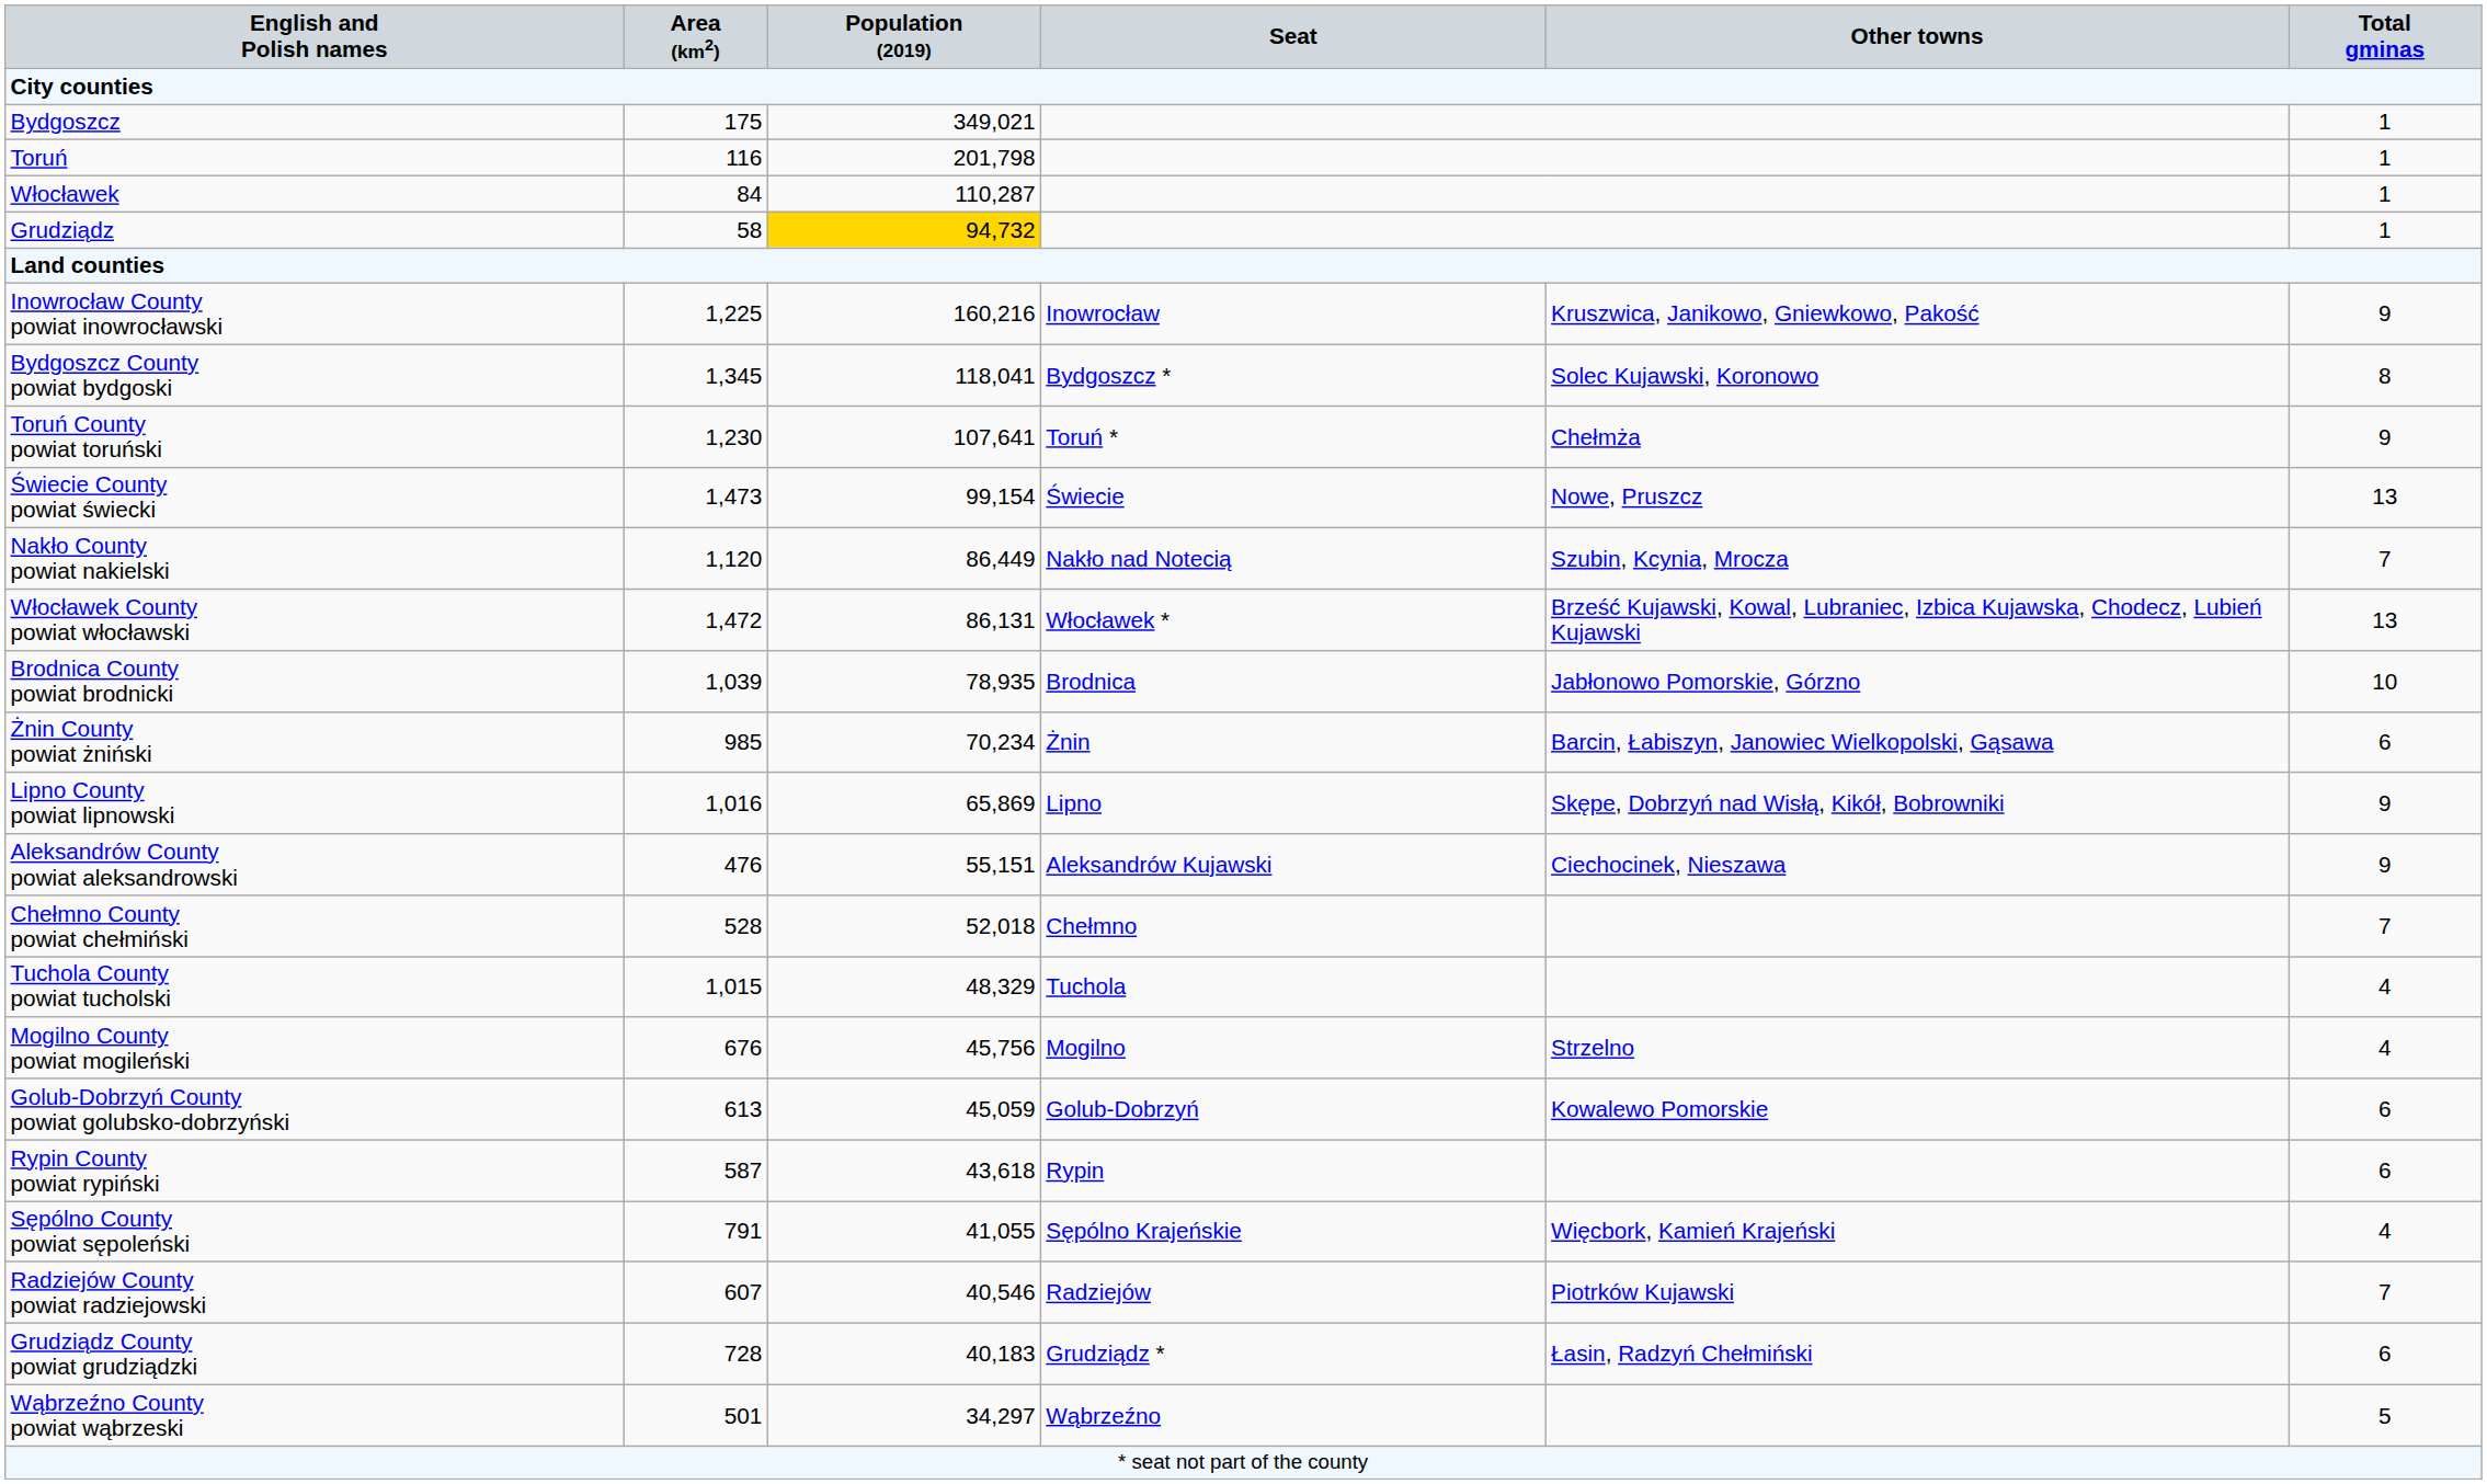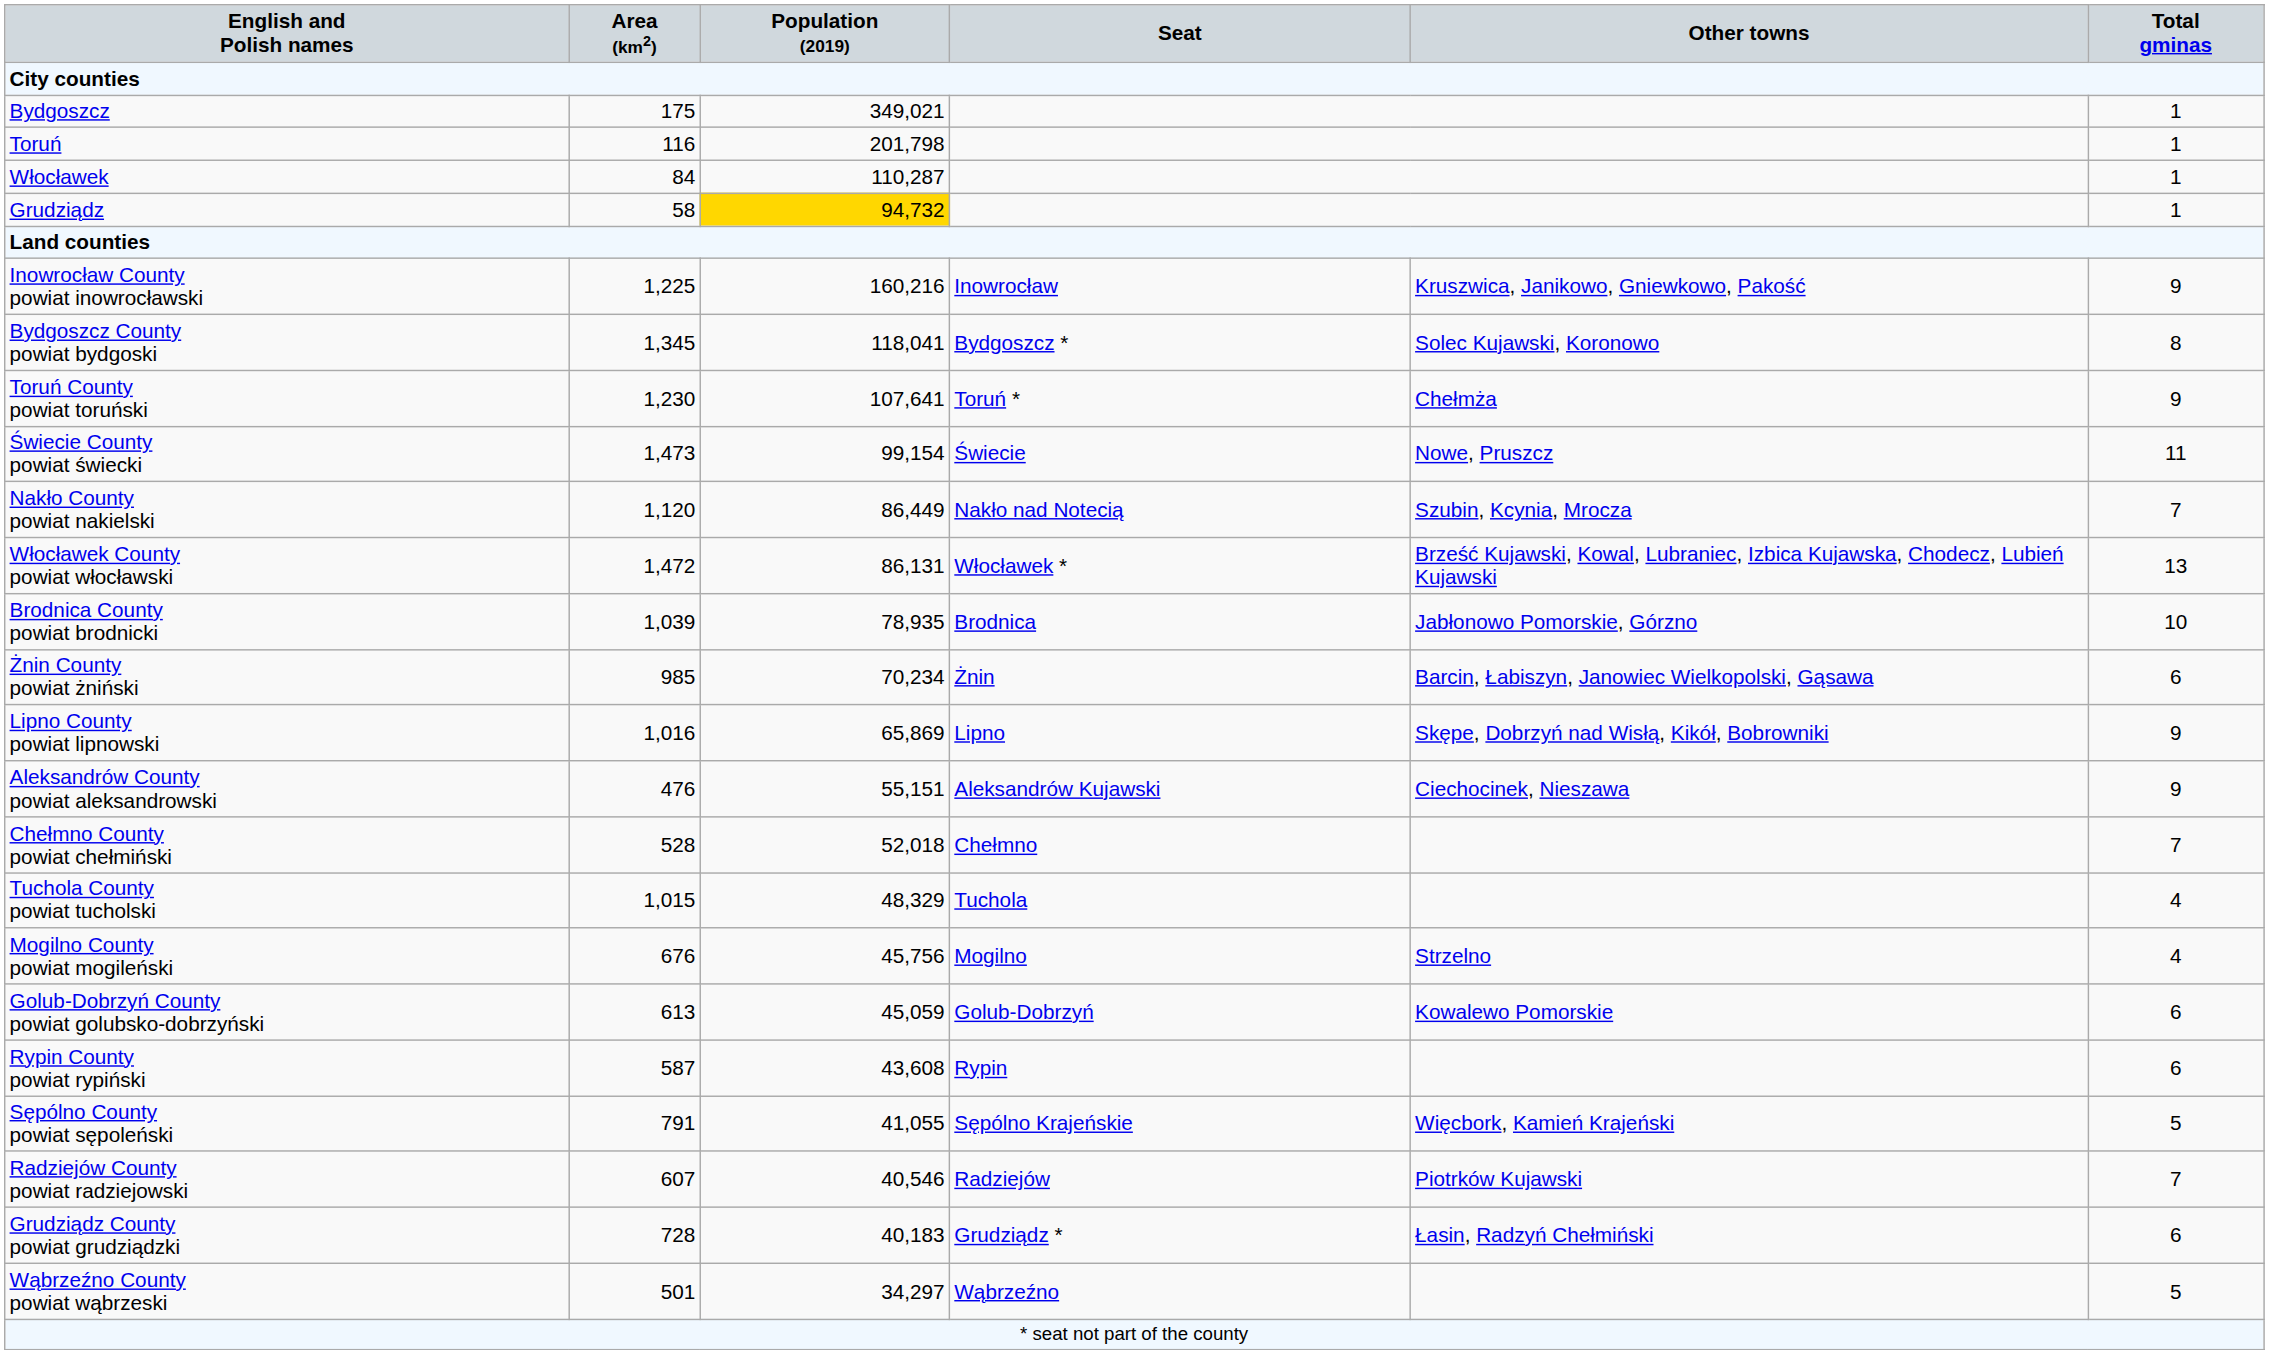 <table class="wikitable" style="font-size:90%">
 <tr bgcolor="D0D8DD">
 <td align="center"><strong>English and<br> Polish names</strong></td>
 <td align="center"><strong>Area<br> <small>(km<sup>2</sup>)</small></strong></td>
 <td align="center"><strong>Population<br> <small>(2019)</small></strong></td>
 <td align="center"><strong>Seat</strong></td>
 <td width="30%" align="center"><strong>Other towns</strong></td>
 <td align="center"><strong>Total<br> <a href='#'>gminas</a></strong></td>
 </tr>
 <tr bgcolor="F0F8FF">
 <td colspan=6><strong>City counties</strong></td>
 </tr>
 <tr>
 <td><a href='#'>Bydgoszcz</a></td>
 <td align="right">175</td>
 <td align="right">349,021</td>
 <td colspan=2></td>
 <td align="center">1</td>
 </tr>
 <tr>
 <td><a href='#'>Toruń</a></td>
 <td align="right">116</td>
 <td align="right">201,798</td>
 <td colspan=2></td>
 <td align="center">1</td>
 </tr>
 <tr>
 <td><a href='#'>Włocławek</a></td>
 <td align="right">84</td>
 <td align="right">110,287</td>
 <td colspan=2></td>
 <td align="center">1</td>
 </tr>
 <tr>
 <td><a href='#'>Grudziądz</a></td>
 <td align="right">58</td>
 <td align="right" style="background: gold;">94,732</td>
 <td colspan=2></td>
 <td align="center">1</td>
 </tr>
 <tr bgcolor="F0F8FF">
 <td colspan=6><strong>Land counties</strong></td>
 </tr>
 <tr>
 <td><a href='#'>Inowrocław County</a><br> powiat inowrocławski</td>
 <td align="right">1,225</td>
 <td align="right">160,216</td>
 <td><a href='#'>Inowrocław</a></td>
 <td><a href='#'>Kruszwica</a>, <a href='#'>Janikowo</a>, <a href='#'>Gniewkowo</a>, <a href='#'>Pakość</a></td>
 <td align="center">9</td>
 </tr>
 <tr>
 <td><a href='#'>Bydgoszcz County</a><br> powiat bydgoski</td>
 <td align="right">1,345</td>
 <td align="right">118,041</td>
 <td><a href='#'>Bydgoszcz</a> *</td>
 <td><a href='#'>Solec Kujawski</a>, <a href='#'>Koronowo</a></td>
 <td align="center">8</td>
 </tr>
 <tr>
 <td><a href='#'>Toruń County</a><br> powiat toruński</td>
 <td align="right">1,230</td>
 <td align="right">107,641</td>
 <td><a href='#'>Toruń</a> *</td>
 <td><a href='#'>Chełmża</a></td>
 <td align="center">9</td>
 </tr>
 <tr>
 <td><a href='#'>Świecie County</a><br> powiat świecki</td>
 <td align="right">1,473</td>
 <td align="right">99,154</td>
 <td><a href='#'>Świecie</a></td>
 <td><a href='#'>Nowe</a>, <a href='#'>Pruszcz</a></td>
-<td align="center">13</td>
+<td align="center">11</td>
 </tr>
 <tr>
 <td><a href='#'>Nakło County</a><br> powiat nakielski</td>
 <td align="right">1,120</td>
 <td align="right">86,449</td>
 <td><a href='#'>Nakło nad Notecią</a></td>
 <td><a href='#'>Szubin</a>, <a href='#'>Kcynia</a>, <a href='#'>Mrocza</a></td>
 <td align="center">7</td>
 </tr>
 <tr>
 <td><a href='#'>Włocławek County</a><br> powiat włocławski</td>
 <td align="right">1,472</td>
 <td align="right">86,131</td>
 <td><a href='#'>Włocławek</a> *</td>
 <td><a href='#'>Brześć Kujawski</a>, <a href='#'>Kowal</a>, <a href='#'>Lubraniec</a>, <a href='#'>Izbica Kujawska</a>, <a href='#'>Chodecz</a>, <a href='#'>Lubień Kujawski</a></td>
 <td align="center">13</td>
 </tr>
 <tr>
 <td><a href='#'>Brodnica County</a><br> powiat brodnicki</td>
 <td align="right">1,039</td>
 <td align="right">78,935</td>
 <td><a href='#'>Brodnica</a></td>
 <td><a href='#'>Jabłonowo Pomorskie</a>, <a href='#'>Górzno</a></td>
 <td align="center">10</td>
 </tr>
 <tr>
 <td><a href='#'>Żnin County</a><br> powiat żniński</td>
 <td align="right">985</td>
 <td align="right">70,234</td>
 <td><a href='#'>Żnin</a></td>
 <td><a href='#'>Barcin</a>, <a href='#'>Łabiszyn</a>, <a href='#'>Janowiec Wielkopolski</a>, <a href='#'>Gąsawa</a></td>
 <td align="center">6</td>
 </tr>
 <tr>
 <td><a href='#'>Lipno County</a><br> powiat lipnowski</td>
 <td align="right">1,016</td>
 <td align="right">65,869</td>
 <td><a href='#'>Lipno</a></td>
 <td><a href='#'>Skępe</a>, <a href='#'>Dobrzyń nad Wisłą</a>, <a href='#'>Kikół</a>, <a href='#'>Bobrowniki</a></td>
 <td align="center">9</td>
 </tr>
 <tr>
 <td><a href='#'>Aleksandrów County</a><br> powiat aleksandrowski</td>
 <td align="right">476</td>
 <td align="right">55,151</td>
 <td><a href='#'>Aleksandrów Kujawski</a></td>
 <td><a href='#'>Ciechocinek</a>, <a href='#'>Nieszawa</a></td>
 <td align="center">9</td>
 </tr>
 <tr>
 <td><a href='#'>Chełmno County</a><br> powiat chełmiński</td>
 <td align="right">528</td>
 <td align="right">52,018</td>
 <td><a href='#'>Chełmno</a></td>
 <td></td>
 <td align="center">7</td>
 </tr>
 <tr>
 <td><a href='#'>Tuchola County</a><br> powiat tucholski</td>
 <td align="right">1,015</td>
 <td align="right">48,329</td>
 <td><a href='#'>Tuchola</a></td>
 <td></td>
 <td align="center">4</td>
 </tr>
 <tr>
 <td><a href='#'>Mogilno County</a><br> powiat mogileński</td>
 <td align="right">676</td>
 <td align="right">45,756</td>
 <td><a href='#'>Mogilno</a></td>
 <td><a href='#'>Strzelno</a></td>
 <td align="center">4</td>
 </tr>
 <tr>
 <td><a href='#'>Golub-Dobrzyń County</a><br> powiat golubsko-dobrzyński</td>
 <td align="right">613</td>
 <td align="right">45,059</td>
 <td><a href='#'>Golub-Dobrzyń</a></td>
 <td><a href='#'>Kowalewo Pomorskie</a></td>
 <td align="center">6</td>
 </tr>
 <tr>
 <td><a href='#'>Rypin County</a><br> powiat rypiński</td>
 <td align="right">587</td>
-<td align="right">43,618</td>
+<td align="right">43,608</td>
 <td><a href='#'>Rypin</a></td>
 <td></td>
 <td align="center">6</td>
 </tr>
 <tr>
 <td><a href='#'>Sępólno County</a><br> powiat sępoleński</td>
 <td align="right">791</td>
 <td align="right">41,055</td>
 <td><a href='#'>Sępólno Krajeńskie</a></td>
 <td><a href='#'>Więcbork</a>, <a href='#'>Kamień Krajeński</a></td>
-<td align="center">4</td>
+<td align="center">5</td>
 </tr>
 <tr>
 <td><a href='#'>Radziejów County</a><br> powiat radziejowski</td>
 <td align="right">607</td>
 <td align="right">40,546</td>
 <td><a href='#'>Radziejów</a></td>
 <td><a href='#'>Piotrków Kujawski</a></td>
 <td align="center">7</td>
 </tr>
 <tr>
 <td><a href='#'>Grudziądz County</a><br> powiat grudziądzki</td>
 <td align="right">728</td>
 <td align="right">40,183</td>
 <td><a href='#'>Grudziądz</a> *</td>
 <td><a href='#'>Łasin</a>, <a href='#'>Radzyń Chełmiński</a></td>
 <td align="center">6</td>
 </tr>
 <tr>
 <td><a href='#'>Wąbrzeźno County</a><br> powiat wąbrzeski</td>
 <td align="right">501</td>
 <td align="right">34,297</td>
 <td><a href='#'>Wąbrzeźno</a></td>
 <td></td>
 <td align="center">5</td>
 </tr>
 <tr bgcolor="F0F8FF">
 <td colspan=6 style="text-align:center;font-size:90%">* seat not part of the county</td>
 </tr>
 <tr>
 </tr>
 </table>
